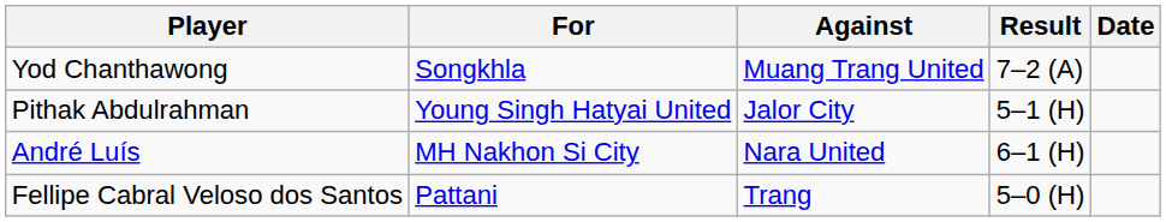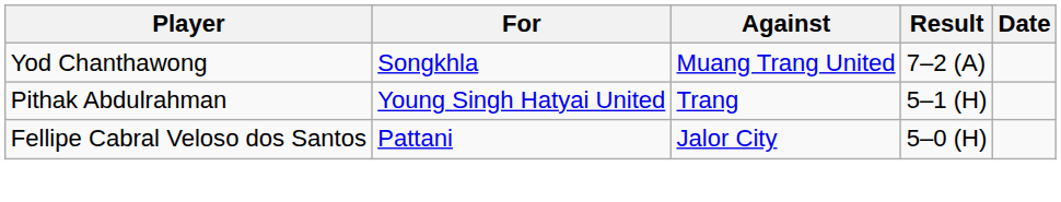 <table class="wikitable">
 <tr>
 <th>Player</th>
 <th>For</th>
 <th>Against</th>
 <th>Result</th>
 <th>Date</th>
 </tr>
 <tr>
 <td> Yod Chanthawong</td>
 <td><a href='#'>Songkhla</a></td>
 <td><a href='#'>Muang Trang United</a></td>
 <td>7–2 (A)</td>
 <td></td>
 </tr>
 <tr>
 <td> Pithak Abdulrahman</td>
 <td><a href='#'>Young Singh Hatyai United</a></td>
-<td><a href='#'>Jalor City</a></td>
+<td><a href='#'>Trang</a></td>
 <td>5–1 (H)</td>
-<td></td>
-</tr>
-<tr>
-<td> <a href='#'>André Luís</a></td>
-<td><a href='#'>MH Nakhon Si City</a></td>
-<td><a href='#'>Nara United</a></td>
-<td>6–1 (H)</td>
 <td></td>
 </tr>
 <tr>
 <td> Fellipe Cabral Veloso dos Santos</td>
 <td><a href='#'>Pattani</a></td>
-<td><a href='#'>Trang</a></td>
+<td><a href='#'>Jalor City</a></td>
 <td>5–0 (H)</td>
 <td></td>
 </tr>
 </table>
